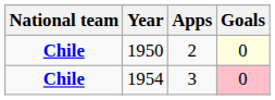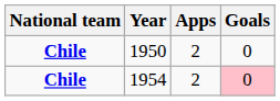 <table class="wikitable" style="font-size:90%; text-align: center;">
 <tr>
 <th>National team</th>
 <th>Year</th>
 <th>Apps</th>
 <th>Goals</th>
 </tr>
 <tr>
 <td rowspan=1><strong><a href='#'>Chile</a></strong></td>
 <td>1950</td>
 <td>2</td>
-<td style="background: lightyellow;">0</td>
+<td>0</td>
 </tr>
 <tr>
 <td rowspan=2><strong><a href='#'>Chile</a></strong></td>
 <td>1954</td>
-<td>3</td>
+<td>2</td>
 <td style="background: pink;">0</td>
 </tr>
 </table>
